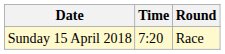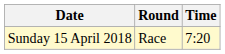 <table class="wikitable">
 <tr>
 <th>Date</th>
+<th>Round</th>
 <th>Time</th>
-<th>Round</th>
 </tr>
 <tr>
 <td style=background:lemonchiffon>Sunday 15 April 2018</td>
+<td style=background:lemonchiffon>Race</td>
 <td style=background:lemonchiffon>7:20</td>
-<td style=background:lemonchiffon>Race</td>
 </tr>
 </table>
